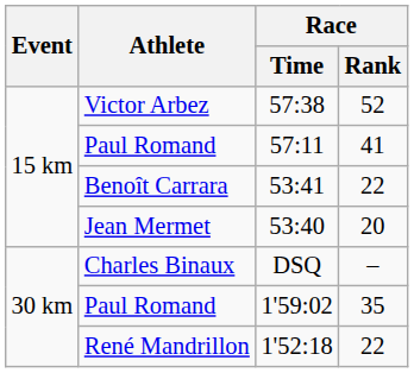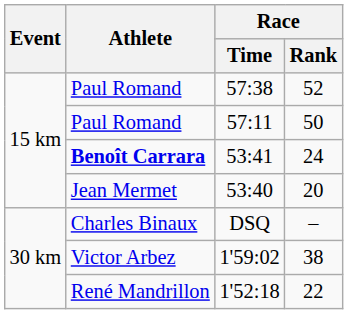 <table class="wikitable" border="1" style="font-size:90%">
 <tr>
 <th rowspan=2>Event</th>
 <th rowspan=2>Athlete</th>
 <th colspan=2>Race</th>
 </tr>
 <tr>
 <th>Time</th>
 <th>Rank</th>
 </tr>
 <tr>
 <td rowspan=4>15 km</td>
-<td><a href='#'>Victor Arbez</a></td>
+<td><a href='#'>Paul Romand</a></td>
 <td align=center>57:38</td>
 <td align=center>52</td>
 </tr>
 <tr>
 <td><a href='#'>Paul Romand</a></td>
 <td align=center>57:11</td>
-<td align=center>41</td>
+<td align=center>50</td>
 </tr>
 <tr>
-<td><a href='#'>Benoît Carrara</a></td>
+<td><strong><a href='#'>Benoît Carrara</a></strong></td>
 <td align=center>53:41</td>
-<td align=center>22</td>
+<td align=center>24</td>
 </tr>
 <tr>
 <td><a href='#'>Jean Mermet</a></td>
 <td align=center>53:40</td>
 <td align=center>20</td>
 </tr>
 <tr>
 <td rowspan=3>30 km</td>
 <td><a href='#'>Charles Binaux</a></td>
 <td align=center>DSQ</td>
 <td align=center>–</td>
 </tr>
 <tr>
-<td><a href='#'>Paul Romand</a></td>
+<td><a href='#'>Victor Arbez</a></td>
 <td align=center>1'59:02</td>
-<td align=center>35</td>
+<td align=center>38</td>
 </tr>
 <tr>
 <td><a href='#'>René Mandrillon</a></td>
 <td align=center>1'52:18</td>
 <td align=center>22</td>
 </tr>
 </table>
